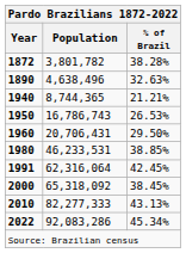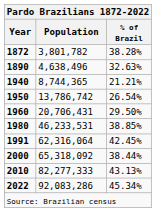 <table class="wikitable" style="float: right;">
 <tr>
 <th colspan="8">Pardo Brazilians 1872-2022</th>
 </tr>
 <tr>
 <th>Year</th>
 <th>Population</th>
 <th><small>% of<br>Brazil</small></th>
 </tr>
 <tr>
 <td><strong>1872</strong></td>
 <td>3,801,782</td>
 <td> 38.28%</td>
 </tr>
 <tr>
 <td><strong>1890</strong></td>
 <td>4,638,496</td>
 <td> 32.63%</td>
 </tr>
 <tr>
 <td><strong>1940</strong></td>
 <td>8,744,365</td>
 <td> 21.21%</td>
 </tr>
 <tr>
 <td><strong>1950</strong></td>
-<td>16,786,743</td>
-<td> 26.53%</td>
+<td>13,786,742</td>
+<td> 26.54%</td>
 </tr>
 <tr>
 <td><strong>1960</strong></td>
 <td>20,706,431</td>
 <td> 29.50%</td>
 </tr>
 <tr>
 <td><strong>1980</strong></td>
 <td>46,233,531</td>
 <td> 38.85%</td>
 </tr>
 <tr>
 <td><strong>1991</strong></td>
 <td>62,316,064</td>
 <td> 42.45%</td>
 </tr>
 <tr>
 <td><strong>2000</strong></td>
 <td>65,318,092</td>
-<td> 38.45%</td>
+<td> 38.44%</td>
 </tr>
 <tr>
 <td><strong>2010</strong></td>
 <td>82,277,333</td>
 <td> 43.13%</td>
 </tr>
 <tr>
 <td><strong>2022</strong></td>
 <td>92,083,286</td>
 <td> 45.34%</td>
 </tr>
 <tr>
 <td colspan="8" style="text-align:left;"><small>Source: Brazilian census</small></td>
 </tr>
 </table>
